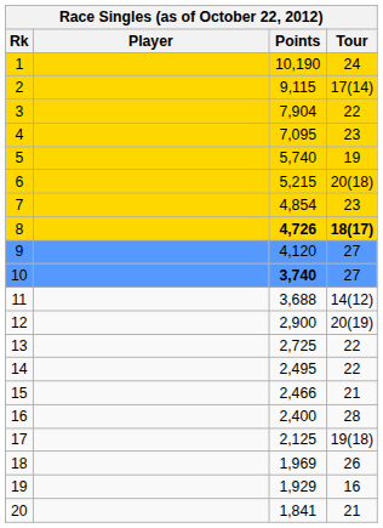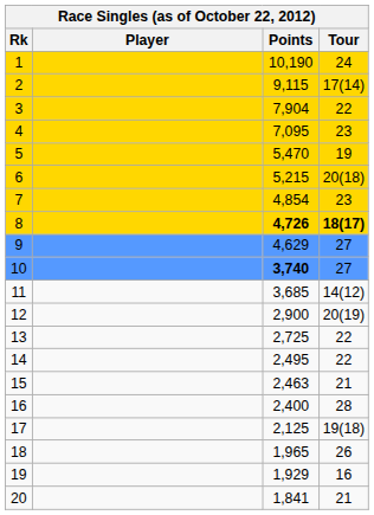 <table class=wikitable style=font-size:90%;text-align:center>
 <tr>
 <th colspan=4>Race Singles (as of October 22, 2012)</th>
 </tr>
 <tr>
 <th width=20>Rk</th>
 <th width=222>Player</th>
 <th width=50>Points</th>
 <th width=40>Tour</th>
 </tr>
 <tr bgcolor=gold>
 <td>1</td>
 <td align=left></td>
 <td>10,190</td>
 <td>24</td>
 </tr>
 <tr bgcolor=gold>
 <td>2</td>
 <td align=left></td>
 <td>9,115</td>
 <td>17(14)</td>
 </tr>
 <tr bgcolor=gold>
 <td>3</td>
 <td align=left></td>
 <td>7,904</td>
 <td>22</td>
 </tr>
 <tr bgcolor=gold>
 <td>4</td>
 <td align=left></td>
 <td>7,095</td>
 <td>23</td>
 </tr>
 <tr bgcolor=gold>
 <td>5</td>
 <td align=left></td>
-<td>5,740</td>
+<td>5,470</td>
 <td>19</td>
 </tr>
 <tr bgcolor=gold>
 <td>6</td>
 <td align=left></td>
 <td>5,215</td>
 <td>20(18)</td>
 </tr>
 <tr bgcolor=gold>
 <td>7</td>
 <td align=left></td>
 <td>4,854</td>
 <td>23</td>
 </tr>
 <tr bgcolor=gold>
 <td>8</td>
 <td align=left></td>
 <td><strong>4,726</strong></td>
 <td><strong>18(17)</strong></td>
 </tr>
 <tr style="background:#59f;">
 <td>9</td>
 <td align=left></td>
-<td>4,120</td>
+<td>4,629</td>
 <td>27</td>
 </tr>
 <tr style="background:#59f;">
 <td>10</td>
 <td align=left></td>
 <td><strong>3,740</strong></td>
 <td>27</td>
 </tr>
 <tr>
 <td>11</td>
 <td align=left></td>
-<td>3,688</td>
+<td>3,685</td>
 <td>14(12)</td>
 </tr>
 <tr>
 <td>12</td>
 <td align=left></td>
 <td>2,900</td>
 <td>20(19)</td>
 </tr>
 <tr>
 <td>13</td>
 <td align=left></td>
 <td>2,725</td>
 <td>22</td>
 </tr>
 <tr>
 <td>14</td>
 <td align=left></td>
 <td>2,495</td>
 <td>22</td>
 </tr>
 <tr>
 <td>15</td>
 <td align=left></td>
-<td>2,466</td>
+<td>2,463</td>
 <td>21</td>
 </tr>
 <tr>
 <td>16</td>
 <td align=left></td>
 <td>2,400</td>
 <td>28</td>
 </tr>
 <tr>
 <td>17</td>
 <td align=left></td>
 <td>2,125</td>
 <td>19(18)</td>
 </tr>
 <tr>
 <td>18</td>
 <td align=left></td>
-<td>1,969</td>
+<td>1,965</td>
 <td>26</td>
 </tr>
 <tr>
 <td>19</td>
 <td align=left></td>
 <td>1,929</td>
 <td>16</td>
 </tr>
 <tr>
 <td>20</td>
 <td align=left></td>
 <td>1,841</td>
 <td>21</td>
 </tr>
 </table>
